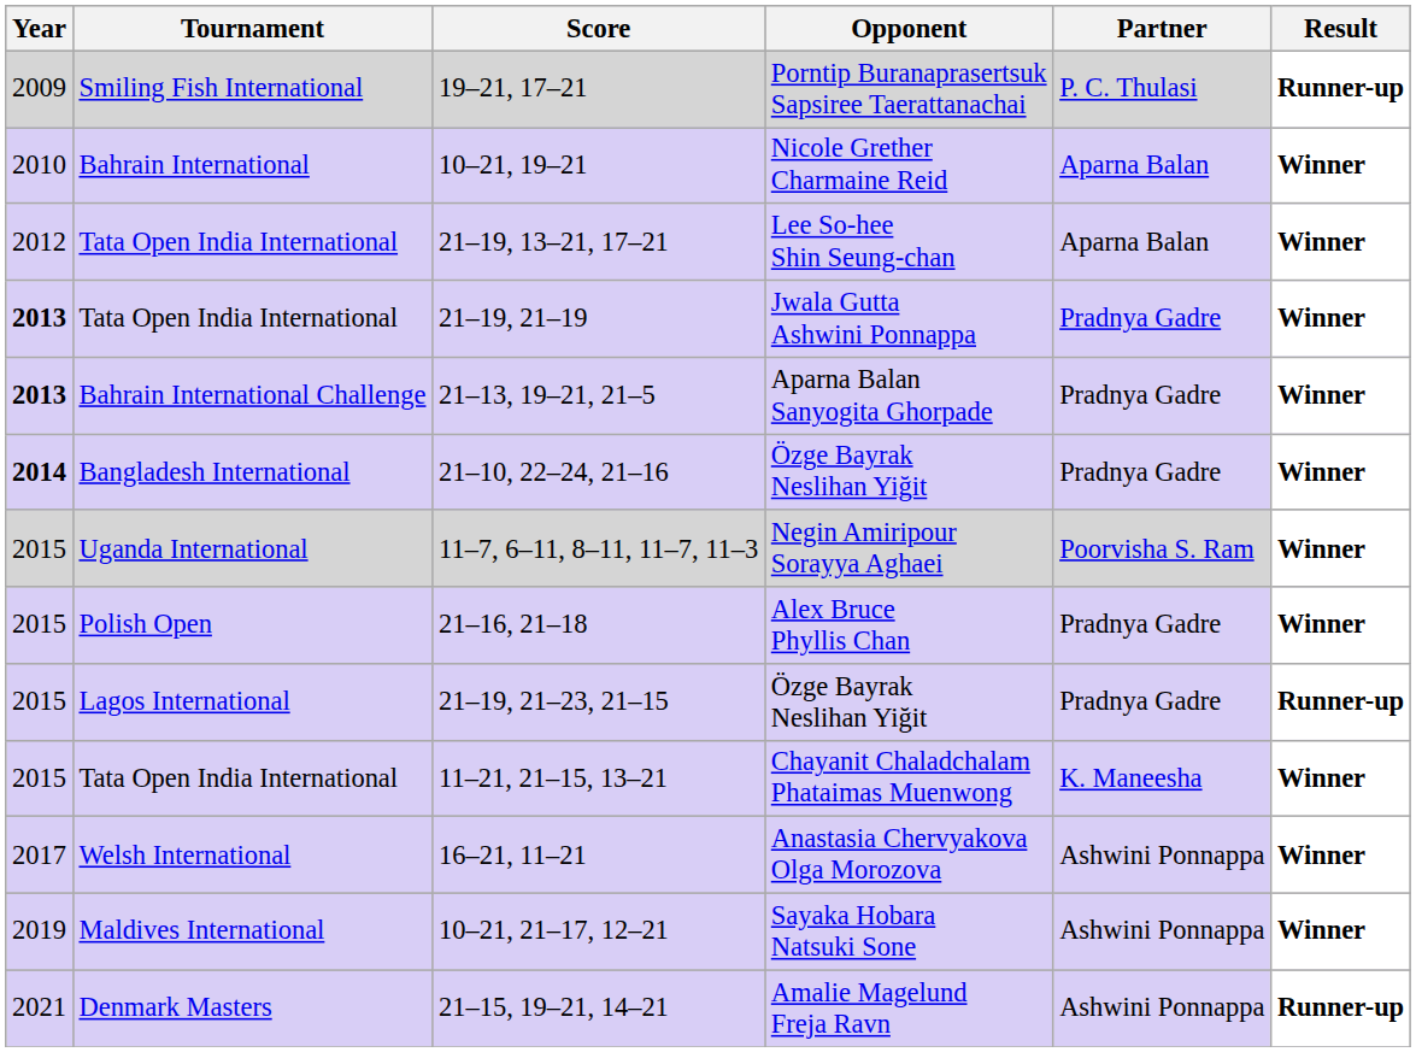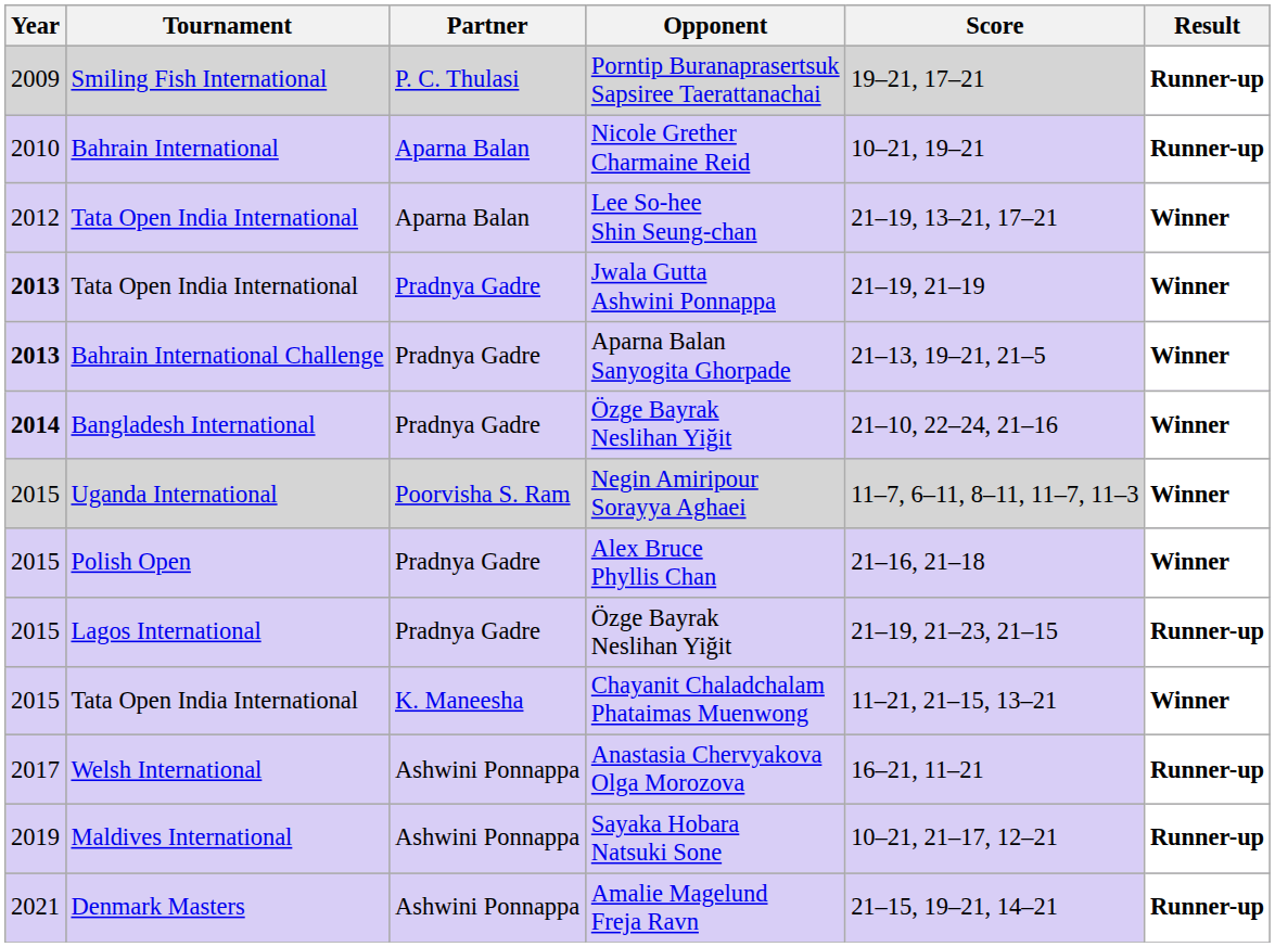 <table class="sortable wikitable" style="font-size: 90%;">
 <tr>
 <th>Year</th>
 <th>Tournament</th>
+<th>Partner</th>
+<th>Opponent</th>
 <th>Score</th>
-<th>Opponent</th>
-<th>Partner</th>
 <th>Result</th>
 </tr>
 <tr style="background:#D5D5D5">
 <td align="center">2009</td>
 <td align="left"><a href='#'>Smiling Fish International</a></td>
+<td align="left"> <a href='#'>P. C. Thulasi</a></td>
+<td align="left"> <a href='#'>Porntip Buranaprasertsuk</a><br> <a href='#'>Sapsiree Taerattanachai</a></td>
 <td align="left">19–21, 17–21</td>
-<td align="left"> <a href='#'>Porntip Buranaprasertsuk</a><br> <a href='#'>Sapsiree Taerattanachai</a></td>
-<td align="left"> <a href='#'>P. C. Thulasi</a></td>
 <td style="text-align:left; background:white"> <strong>Runner-up</strong></td>
 </tr>
 <tr style="background:#D8CEF6">
 <td align="center">2010</td>
 <td align="left"><a href='#'>Bahrain International</a></td>
+<td align="left"> <a href='#'>Aparna Balan</a></td>
+<td align="left"> <a href='#'>Nicole Grether</a><br> <a href='#'>Charmaine Reid</a></td>
 <td align="left">10–21, 19–21</td>
-<td align="left"> <a href='#'>Nicole Grether</a><br> <a href='#'>Charmaine Reid</a></td>
-<td align="left"> <a href='#'>Aparna Balan</a></td>
-<td style="text-align:left; background:white"> <strong>Winner</strong></td>
+<td style="text-align:left; background:white"> <strong>Runner-up</strong></td>
 </tr>
 <tr style="background:#D8CEF6">
 <td align="center">2012</td>
 <td align="left"><a href='#'>Tata Open India International</a></td>
+<td align="left"> Aparna Balan</td>
+<td align="left"> <a href='#'>Lee So-hee</a><br> <a href='#'>Shin Seung-chan</a></td>
 <td align="left">21–19, 13–21, 17–21</td>
-<td align="left"> <a href='#'>Lee So-hee</a><br> <a href='#'>Shin Seung-chan</a></td>
-<td align="left"> Aparna Balan</td>
 <td style="text-align:left; background:white"> <strong>Winner</strong></td>
 </tr>
 <tr style="background:#D8CEF6">
 <td align="center"><strong>2013</strong></td>
 <td align="left">Tata Open India International</td>
+<td align="left"> <a href='#'>Pradnya Gadre</a></td>
+<td align="left"> <a href='#'>Jwala Gutta</a><br> <a href='#'>Ashwini Ponnappa</a></td>
 <td align="left">21–19, 21–19</td>
-<td align="left"> <a href='#'>Jwala Gutta</a><br> <a href='#'>Ashwini Ponnappa</a></td>
-<td align="left"> <a href='#'>Pradnya Gadre</a></td>
 <td style="text-align:left; background:white"> <strong>Winner</strong></td>
 </tr>
 <tr style="background:#D8CEF6">
 <td align="center"><strong>2013</strong></td>
 <td align="left"><a href='#'>Bahrain International Challenge</a></td>
+<td align="left"> Pradnya Gadre</td>
+<td align="left"> Aparna Balan<br> <a href='#'>Sanyogita Ghorpade</a></td>
 <td align="left">21–13, 19–21, 21–5</td>
-<td align="left"> Aparna Balan<br> <a href='#'>Sanyogita Ghorpade</a></td>
-<td align="left"> Pradnya Gadre</td>
 <td style="text-align:left; background:white"> <strong>Winner</strong></td>
 </tr>
 <tr style="background:#D8CEF6">
 <td align="center"><strong>2014</strong></td>
 <td align="left"><a href='#'>Bangladesh International</a></td>
+<td align="left"> Pradnya Gadre</td>
+<td align="left"> <a href='#'>Özge Bayrak</a><br> <a href='#'>Neslihan Yiğit</a></td>
 <td align="left">21–10, 22–24, 21–16</td>
-<td align="left"> <a href='#'>Özge Bayrak</a><br> <a href='#'>Neslihan Yiğit</a></td>
-<td align="left"> Pradnya Gadre</td>
 <td style="text-align:left; background:white"> <strong>Winner</strong></td>
 </tr>
 <tr style="background:#D5D5D5">
 <td align="center">2015</td>
 <td align="left"><a href='#'>Uganda International</a></td>
+<td align="left"> <a href='#'>Poorvisha S. Ram</a></td>
+<td align="left"> <a href='#'>Negin Amiripour</a><br> <a href='#'>Sorayya Aghaei</a></td>
 <td align="left">11–7, 6–11, 8–11, 11–7, 11–3</td>
-<td align="left"> <a href='#'>Negin Amiripour</a><br> <a href='#'>Sorayya Aghaei</a></td>
-<td align="left"> <a href='#'>Poorvisha S. Ram</a></td>
 <td style="text-align:left; background:white"> <strong>Winner</strong></td>
 </tr>
 <tr style="background:#D8CEF6">
 <td align="center">2015</td>
 <td align="left"><a href='#'>Polish Open</a></td>
+<td align="left"> Pradnya Gadre</td>
+<td align="left"> <a href='#'>Alex Bruce</a><br> <a href='#'>Phyllis Chan</a></td>
 <td align="left">21–16, 21–18</td>
-<td align="left"> <a href='#'>Alex Bruce</a><br> <a href='#'>Phyllis Chan</a></td>
-<td align="left"> Pradnya Gadre</td>
 <td style="text-align:left; background:white"> <strong>Winner</strong></td>
 </tr>
 <tr style="background:#D8CEF6">
 <td align="center">2015</td>
 <td align="left"><a href='#'>Lagos International</a></td>
+<td align="left"> Pradnya Gadre</td>
+<td align="left"> Özge Bayrak<br> Neslihan Yiğit</td>
 <td align="left">21–19, 21–23, 21–15</td>
-<td align="left"> Özge Bayrak<br> Neslihan Yiğit</td>
-<td align="left"> Pradnya Gadre</td>
 <td style="text-align:left; background:white"> <strong>Runner-up</strong></td>
 </tr>
 <tr style="background:#D8CEF6">
 <td align="center">2015</td>
 <td align="left">Tata Open India International</td>
+<td align="left"> <a href='#'>K. Maneesha</a></td>
+<td align="left"> <a href='#'>Chayanit Chaladchalam</a><br> <a href='#'>Phataimas Muenwong</a></td>
 <td align="left">11–21, 21–15, 13–21</td>
-<td align="left"> <a href='#'>Chayanit Chaladchalam</a><br> <a href='#'>Phataimas Muenwong</a></td>
-<td align="left"> <a href='#'>K. Maneesha</a></td>
 <td style="text-align:left; background:white"> <strong>Winner</strong></td>
 </tr>
 <tr style="background:#D8CEF6">
 <td align="center">2017</td>
 <td align="left"><a href='#'>Welsh International</a></td>
+<td align="left"> Ashwini Ponnappa</td>
+<td align="left"> <a href='#'>Anastasia Chervyakova</a><br> <a href='#'>Olga Morozova</a></td>
 <td align="left">16–21, 11–21</td>
-<td align="left"> <a href='#'>Anastasia Chervyakova</a><br> <a href='#'>Olga Morozova</a></td>
-<td align="left"> Ashwini Ponnappa</td>
-<td style="text-align:left; background:white"> <strong>Winner</strong></td>
+<td style="text-align:left; background:white"> <strong>Runner-up</strong></td>
 </tr>
 <tr style="background:#D8CEF6">
 <td align="center">2019</td>
 <td align="left"><a href='#'>Maldives International</a></td>
+<td align="left"> Ashwini Ponnappa</td>
+<td align="left"> <a href='#'>Sayaka Hobara</a><br> <a href='#'>Natsuki Sone</a></td>
 <td align="left">10–21, 21–17, 12–21</td>
-<td align="left"> <a href='#'>Sayaka Hobara</a><br> <a href='#'>Natsuki Sone</a></td>
-<td align="left"> Ashwini Ponnappa</td>
-<td style="text-align:left; background:white"> <strong>Winner</strong></td>
+<td style="text-align:left; background:white"> <strong>Runner-up</strong></td>
 </tr>
 <tr bgcolor="#D8CEF6">
 <td align="center">2021</td>
 <td align="left"><a href='#'>Denmark Masters</a></td>
+<td align="left"> Ashwini Ponnappa</td>
+<td align="left"> <a href='#'>Amalie Magelund</a><br> <a href='#'>Freja Ravn</a></td>
 <td align="left">21–15, 19–21, 14–21</td>
-<td align="left"> <a href='#'>Amalie Magelund</a><br> <a href='#'>Freja Ravn</a></td>
-<td align="left"> Ashwini Ponnappa</td>
 <td style="text-align:left; background:white"> <strong>Runner-up</strong></td>
 </tr>
 </table>
